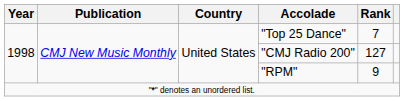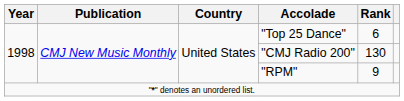 <table class="wikitable sortable" style="margin:0em 1em 1em 0pt">
 <tr>
 <th>Year</th>
 <th>Publication</th>
 <th>Country</th>
 <th>Accolade</th>
 <th>Rank</th>
 <th class=unsortable></th>
 </tr>
 <tr>
 <td rowspan="3">1998</td>
 <td rowspan="3"><em><a href='#'>CMJ New Music Monthly</a></em></td>
 <td rowspan="3">United States</td>
 <td>"Top 25 Dance"</td>
-<td align=center>7</td>
+<td align=center>6</td>
 <td></td>
 </tr>
 <tr>
 <td>"CMJ Radio 200"</td>
-<td align=center>127</td>
+<td align=center>130</td>
 <td></td>
 </tr>
 <tr>
 <td>"RPM"</td>
 <td align=center>9</td>
 <td></td>
 </tr>
 <tr class="sortbottom">
 <td colspan=6 style=font-size:8pt; align=center>"<strong>*</strong>" denotes an unordered list.</td>
 </tr>
 </table>
